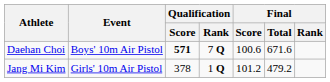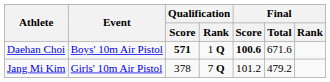 <table class="wikitable" style="font-size:90%">
 <tr>
 <th rowspan="2">Athlete</th>
 <th rowspan="2">Event</th>
 <th colspan="2">Qualification</th>
 <th colspan="3">Final</th>
 </tr>
 <tr>
 <th>Score</th>
 <th>Rank</th>
 <th>Score</th>
 <th>Total</th>
 <th>Rank</th>
 </tr>
 <tr>
 <td><a href='#'>Daehan Choi</a></td>
 <td><a href='#'>Boys' 10m Air Pistol</a></td>
 <td align=center><strong>571</strong></td>
-<td align=center>7 <strong>Q</strong></td>
-<td align=center>100.6</td>
+<td align=center>1 <strong>Q</strong></td>
+<td align=center><strong>100.6</strong></td>
 <td align=center>671.6</td>
 <td align=center></td>
 </tr>
 <tr>
 <td><a href='#'>Jang Mi Kim</a></td>
 <td><a href='#'>Girls' 10m Air Pistol</a></td>
 <td align=center>378</td>
-<td align=center>1 <strong>Q</strong></td>
+<td align=center>7 <strong>Q</strong></td>
 <td align=center>101.2</td>
 <td align=center>479.2</td>
 <td align=center></td>
 </tr>
 </table>
